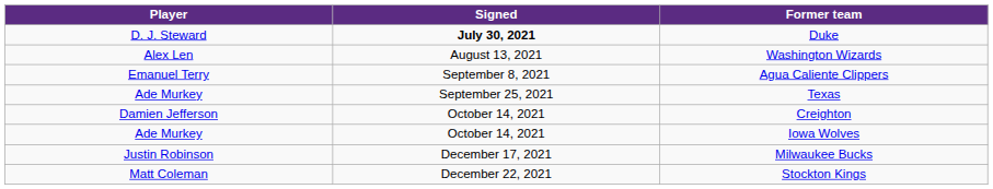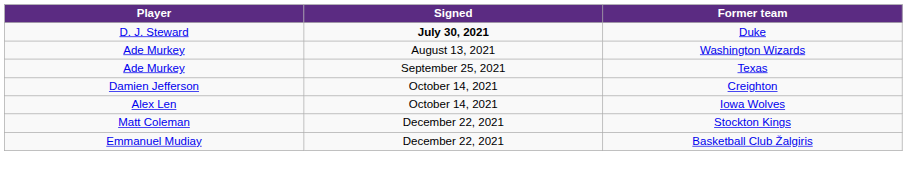 <table class="wikitable sortable sortable" style="text-align: center">
 <tr>
 <th style="background:#5b2b82; color:white" width="10%">Player</th>
 <th style="background:#5b2b82; color:white" width="10%">Signed</th>
 <th style="background:#5b2b82; color:white" width="10%">Former team</th>
 </tr>
 <tr>
 <td><a href='#'>D. J. Steward</a></td>
 <td><strong>July 30, 2021</strong></td>
 <td><a href='#'>Duke</a></td>
 </tr>
 <tr>
-<td><a href='#'>Alex Len</a></td>
+<td><a href='#'>Ade Murkey</a></td>
 <td>August 13, 2021</td>
 <td><a href='#'>Washington Wizards</a></td>
-</tr>
-<tr>
-<td><a href='#'>Emanuel Terry</a></td>
-<td>September 8, 2021</td>
-<td><a href='#'>Agua Caliente Clippers</a></td>
 </tr>
 <tr>
 <td><a href='#'>Ade Murkey</a></td>
 <td>September 25, 2021</td>
 <td><a href='#'>Texas</a></td>
 </tr>
 <tr>
 <td><a href='#'>Damien Jefferson</a></td>
 <td>October 14, 2021</td>
 <td><a href='#'>Creighton</a></td>
 </tr>
 <tr>
-<td><a href='#'>Ade Murkey</a></td>
+<td><a href='#'>Alex Len</a></td>
 <td>October 14, 2021</td>
 <td><a href='#'>Iowa Wolves</a></td>
-</tr>
-<tr>
-<td><a href='#'>Justin Robinson</a></td>
-<td>December 17, 2021</td>
-<td><a href='#'>Milwaukee Bucks</a></td>
 </tr>
 <tr>
 <td><a href='#'>Matt Coleman</a></td>
 <td>December 22, 2021</td>
 <td><a href='#'>Stockton Kings</a></td>
 </tr>
+<tr>
+<td><a href='#'>Emmanuel Mudiay</a></td>
+<td>December 22, 2021</td>
+<td> <a href='#'>Basketball Club Žalgiris</a></td>
+</tr>
 </table>
